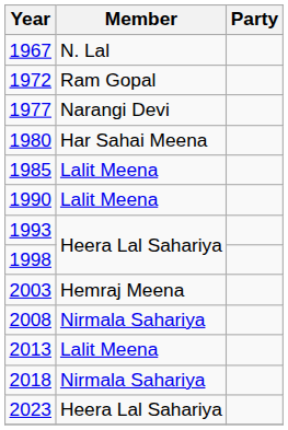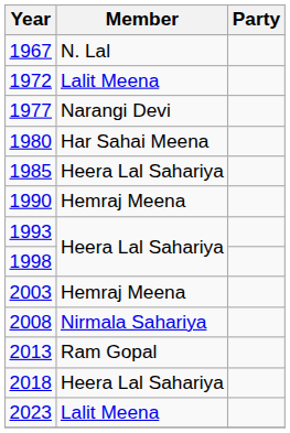 <table class="wikitable sortable">
 <tr>
 <th>Year</th>
 <th>Member</th>
 <th colspan="2">Party</th>
 </tr>
 <tr>
 <td><a href='#'>1967</a></td>
 <td>N. Lal</td>
 <td></td>
 </tr>
 <tr>
 <td><a href='#'>1972</a></td>
-<td>Ram Gopal</td>
+<td><a href='#'>Lalit Meena</a></td>
 <td></td>
 </tr>
 <tr>
 <td><a href='#'>1977</a></td>
 <td>Narangi Devi</td>
 <td></td>
 </tr>
 <tr>
 <td><a href='#'>1980</a></td>
 <td>Har Sahai Meena</td>
 <td></td>
 </tr>
 <tr>
 <td><a href='#'>1985</a></td>
-<td><a href='#'>Lalit Meena</a></td>
+<td>Heera Lal Sahariya</td>
 <td></td>
 </tr>
 <tr>
 <td><a href='#'>1990</a></td>
-<td><a href='#'>Lalit Meena</a></td>
+<td>Hemraj Meena</td>
 <td></td>
 </tr>
 <tr>
 <td><a href='#'>1993</a></td>
 <td rowspan=2>Heera Lal Sahariya</td>
 <td></td>
 </tr>
 <tr>
 <td><a href='#'>1998</a></td>
 <td></td>
 </tr>
 <tr>
 <td><a href='#'>2003</a></td>
 <td>Hemraj Meena</td>
 <td></td>
 </tr>
 <tr>
 <td><a href='#'>2008</a></td>
 <td><a href='#'>Nirmala Sahariya</a></td>
 <td></td>
 </tr>
 <tr>
 <td><a href='#'>2013</a></td>
-<td><a href='#'>Lalit Meena</a></td>
+<td>Ram Gopal</td>
 <td></td>
 </tr>
 <tr>
 <td><a href='#'>2018</a></td>
-<td><a href='#'>Nirmala Sahariya</a></td>
+<td>Heera Lal Sahariya</td>
 <td></td>
 </tr>
 <tr>
 <td><a href='#'>2023</a></td>
-<td>Heera Lal Sahariya</td>
+<td><a href='#'>Lalit Meena</a></td>
 <td></td>
 </tr>
 <tr>
 </tr>
 </table>
